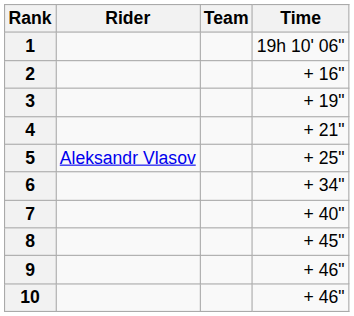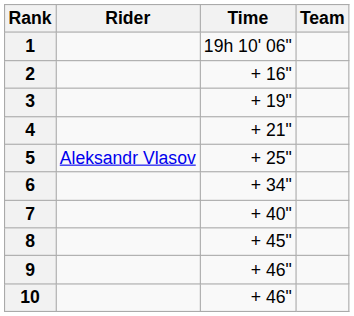 <table class="wikitable" margin-bottom:0;">
 <tr>
 <th scope="col">Rank</th>
 <th scope="col">Rider</th>
+<th scope="col">Time</th>
 <th scope="col">Team</th>
-<th scope="col">Time</th>
 </tr>
 <tr>
 <th scope="row">1</th>
 <td> </td>
+<td align="right">19h 10' 06"</td>
 <td></td>
-<td align="right">19h 10' 06"</td>
 </tr>
 <tr>
 <th scope="row">2</th>
 <td> </td>
+<td align="right">+ 16"</td>
 <td></td>
-<td align="right">+ 16"</td>
 </tr>
 <tr>
 <th scope="row">3</th>
 <td></td>
+<td align="right">+ 19"</td>
 <td></td>
-<td align="right">+ 19"</td>
 </tr>
 <tr>
 <th scope="row">4</th>
 <td></td>
+<td align="right">+ 21"</td>
 <td></td>
-<td align="right">+ 21"</td>
 </tr>
 <tr>
 <th scope="row">5</th>
 <td> <a href='#'>Aleksandr Vlasov</a></td>
+<td align="right">+ 25"</td>
 <td></td>
-<td align="right">+ 25"</td>
 </tr>
 <tr>
 <th scope="row">6</th>
 <td> </td>
+<td align="right">+ 34"</td>
 <td></td>
-<td align="right">+ 34"</td>
 </tr>
 <tr>
 <th scope="row">7</th>
 <td></td>
+<td align="right">+ 40"</td>
 <td></td>
-<td align="right">+ 40"</td>
 </tr>
 <tr>
 <th scope="row">8</th>
 <td></td>
+<td align="right">+ 45"</td>
 <td></td>
-<td align="right">+ 45"</td>
 </tr>
 <tr>
 <th scope="row">9</th>
 <td></td>
+<td align="right">+ 46"</td>
 <td></td>
-<td align="right">+ 46"</td>
 </tr>
 <tr>
 <th scope="row">10</th>
 <td></td>
+<td align="right">+ 46"</td>
 <td></td>
-<td align="right">+ 46"</td>
 </tr>
 </table>
